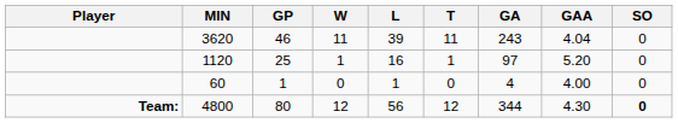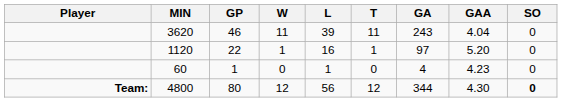 <table class="wikitable sortable" width="60%">
 <tr>
 <th bgcolor="#DDDDFF" width="10%">Player</th>
 <th width="3%" bgcolor="#DDDDFF" title="Minutes played">MIN</th>
 <th width="3%" bgcolor="#DDDDFF" title="Games played in">GP</th>
 <th width="3%" bgcolor="#DDDDFF" title="Games played in">W</th>
 <th width="3%" bgcolor="#DDDDFF"title="Games played in">L</th>
 <th width="3%" bgcolor="#DDDDFF" title="Ties">T</th>
 <th width="3%" bgcolor="#DDDDFF" title="Goals against">GA</th>
 <th width="3%" bgcolor="#DDDDFF" title="Goals against average">GAA</th>
 <th width="3%" bgcolor="#DDDDFF"title="Shut-outs">SO</th>
 </tr>
 <tr align="center">
 <td align="right"></td>
 <td>3620</td>
 <td>46</td>
 <td>11</td>
 <td>39</td>
 <td>11</td>
 <td>243</td>
 <td>4.04</td>
 <td>0</td>
 </tr>
 <tr align="center">
 <td align="right"></td>
 <td>1120</td>
-<td>25</td>
+<td>22</td>
 <td>1</td>
 <td>16</td>
 <td>1</td>
 <td>97</td>
 <td>5.20</td>
 <td>0</td>
 </tr>
 <tr align="center">
 <td align="right"></td>
 <td>60</td>
 <td>1</td>
 <td>0</td>
 <td>1</td>
 <td>0</td>
 <td>4</td>
-<td>4.00</td>
+<td>4.23</td>
 <td>0</td>
 </tr>
 <tr align="center">
 <td align="right"><strong>Team:</strong></td>
 <td>4800</td>
 <td>80</td>
 <td>12</td>
 <td>56</td>
 <td>12</td>
 <td>344</td>
 <td>4.30</td>
 <td><strong>0</strong></td>
 </tr>
 </table>
